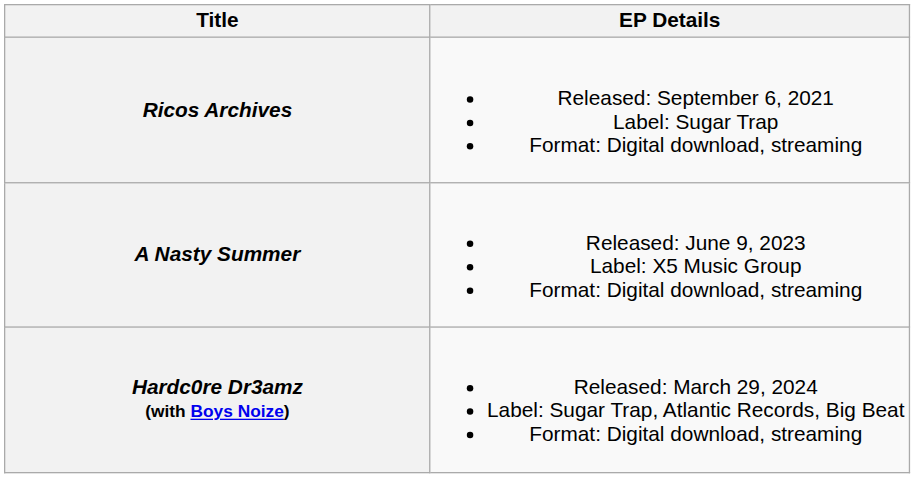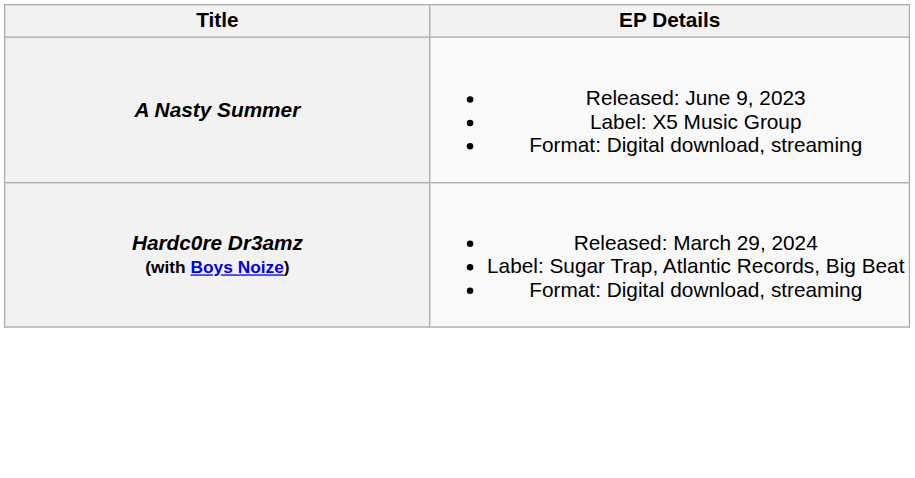 <table class="wikitable plainrowheaders" style="text-align:center;">
 <tr>
 <th scope="col" rowspan="1" style="width:20em;">Title</th>
 <th scope="col" rowspan="1">EP Details</th>
-</tr>
-<tr>
-<th scope="row"><em>Ricos Archives</em></th>
-<td><br><ul><li>Released: September 6, 2021</li><li>Label: Sugar Trap</li><li>Format: Digital download, streaming</li></ul></td>
 </tr>
 <tr>
 <th scope="row"><em>A Nasty Summer</em></th>
 <td><br><ul><li>Released: June 9, 2023</li><li>Label: X5 Music Group</li><li>Format: Digital download, streaming</li></ul></td>
 </tr>
 <tr>
 <th scope="row"><em>Hardc0re Dr3amz</em> <br><small>(with <a href='#'>Boys Noize</a>)</small></th>
 <td><br><ul><li>Released: March 29, 2024</li><li>Label: Sugar Trap, Atlantic Records, Big Beat</li><li>Format: Digital download, streaming</li></ul></td>
 </tr>
 </table>
